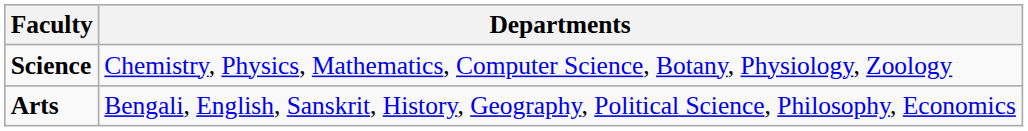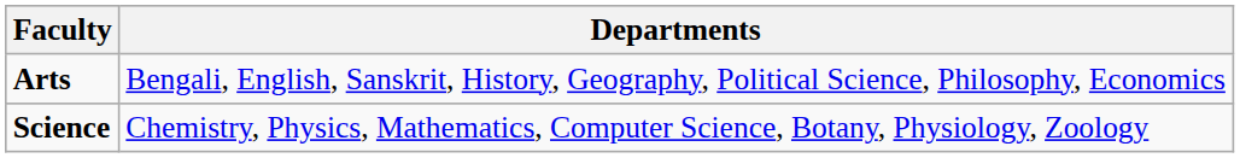 <table class="wikitable sortable">
 <tr>
 <th>Faculty</th>
 <th>Departments</th>
 </tr>
 <tr>
+<td><strong>Arts</strong></td>
+<td><a href='#'>Bengali</a>, <a href='#'>English</a>, <a href='#'>Sanskrit</a>, <a href='#'>History</a>, <a href='#'>Geography</a>, <a href='#'>Political Science</a>, <a href='#'>Philosophy</a>, <a href='#'>Economics</a></td>
+</tr>
+<tr>
 <td><strong>Science</strong></td>
 <td><a href='#'>Chemistry</a>, <a href='#'>Physics</a>, <a href='#'>Mathematics</a>, <a href='#'>Computer Science</a>, <a href='#'>Botany</a>, <a href='#'>Physiology</a>, <a href='#'>Zoology</a></td>
 </tr>
-<tr>
-<td><strong>Arts</strong></td>
-<td><a href='#'>Bengali</a>, <a href='#'>English</a>, <a href='#'>Sanskrit</a>, <a href='#'>History</a>, <a href='#'>Geography</a>, <a href='#'>Political Science</a>, <a href='#'>Philosophy</a>, <a href='#'>Economics</a></td>
-</tr>
 </table>
